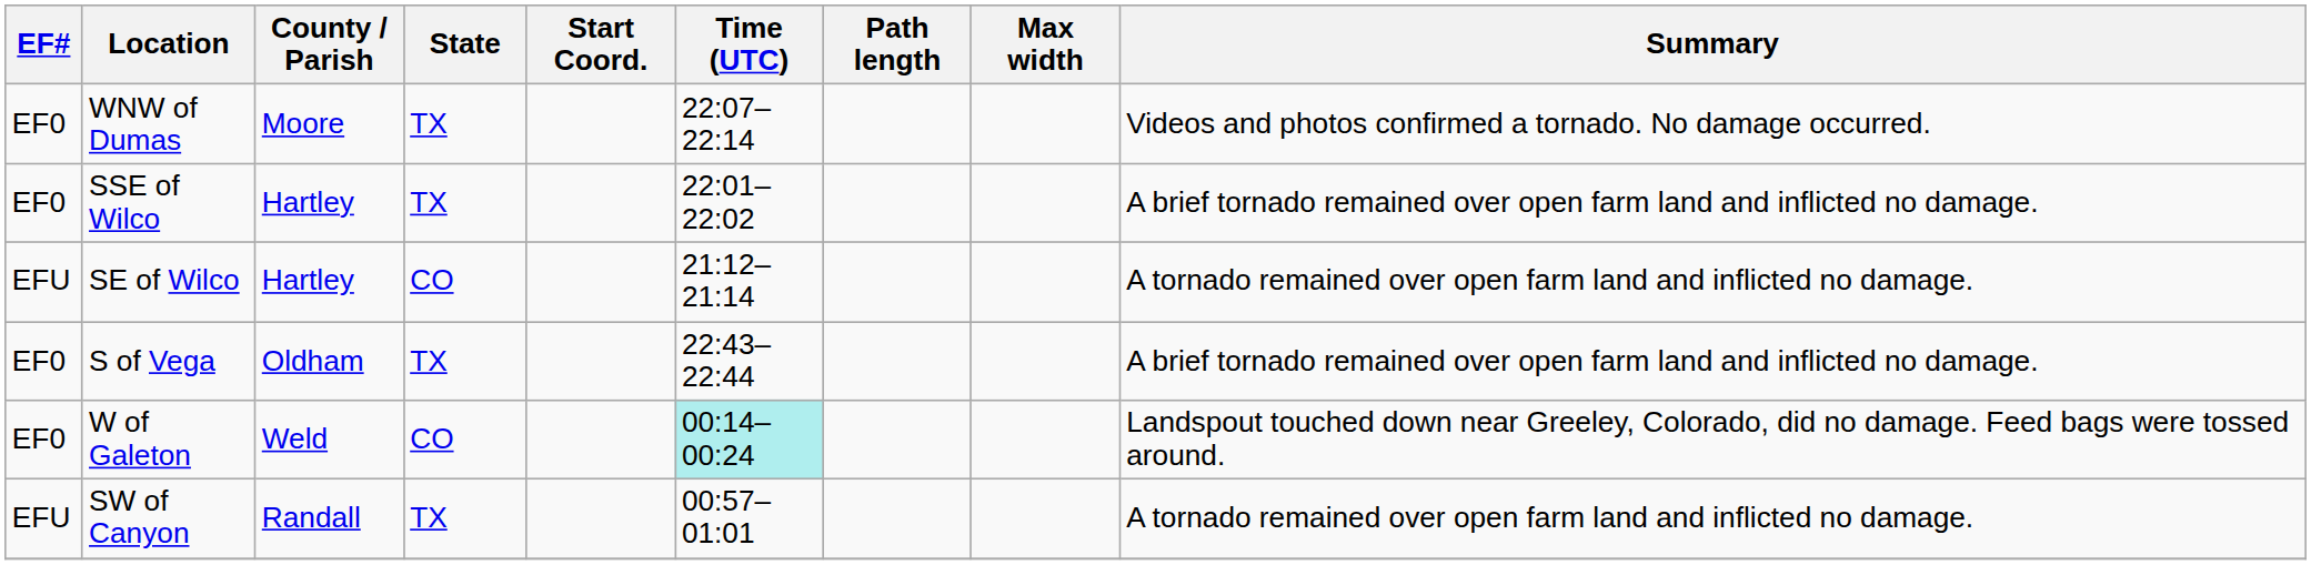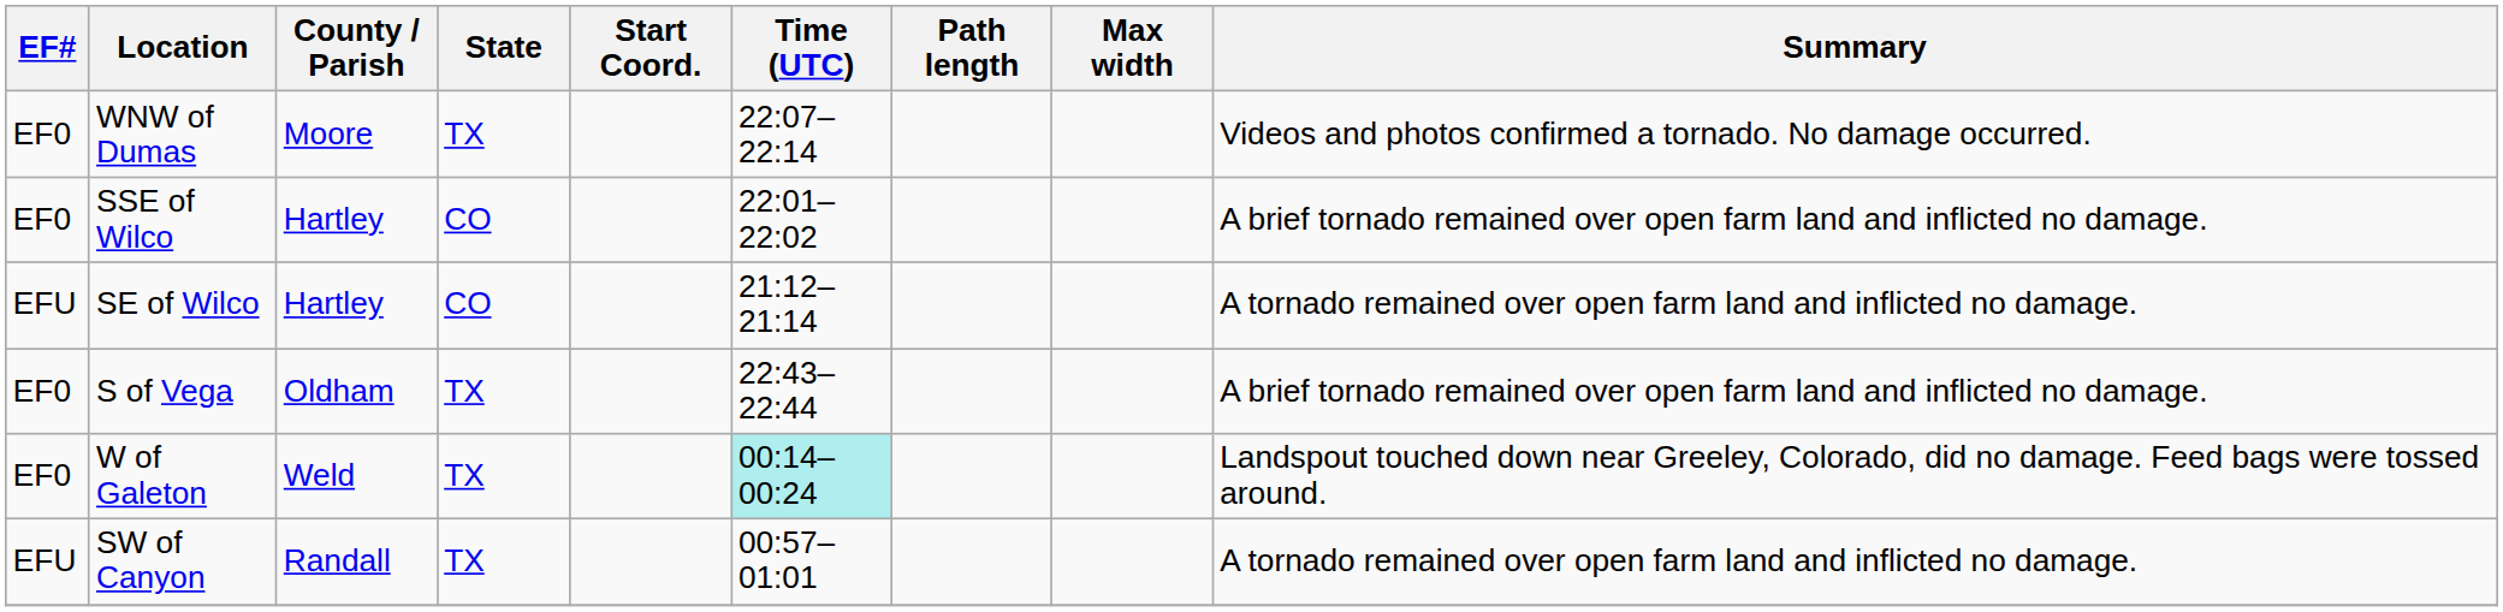 <table class="wikitable sortable" style="width:100%;">
 <tr>
 <th scope="col"  style="width:3%; text-align:center;"><a href='#'>EF#</a></th>
 <th scope="col"  style="width:7%; text-align:center;" class="unsortable">Location</th>
 <th scope="col"  style="width:6%; text-align:center;" class="unsortable">County / Parish</th>
 <th scope="col"  style="width:5%; text-align:center;">State</th>
 <th scope="col"  style="width:6%; text-align:center;">Start Coord.</th>
 <th scope="col"  style="width:6%; text-align:center;">Time (<a href='#'>UTC</a>)</th>
 <th scope="col"  style="width:6%; text-align:center;">Path length</th>
 <th scope="col"  style="width:6%; text-align:center;">Max width</th>
 <th scope="col" class="unsortable" style="width:48%; text-align:center;">Summary</th>
 </tr>
 <tr>
 <td bgcolor=>EF0</td>
 <td>WNW of <a href='#'>Dumas</a></td>
 <td><a href='#'>Moore</a></td>
 <td><a href='#'>TX</a></td>
 <td></td>
 <td>22:07–22:14</td>
 <td></td>
 <td></td>
 <td>Videos and photos confirmed a tornado. No damage occurred.</td>
 </tr>
 <tr>
 <td bgcolor=>EF0</td>
 <td>SSE of <a href='#'>Wilco</a></td>
 <td><a href='#'>Hartley</a></td>
-<td><a href='#'>TX</a></td>
+<td><a href='#'>CO</a></td>
 <td></td>
 <td>22:01–22:02</td>
 <td></td>
 <td></td>
 <td>A brief tornado remained over open farm land and inflicted no damage.</td>
 </tr>
 <tr>
 <td bgcolor=>EFU</td>
 <td>SE of <a href='#'>Wilco</a></td>
 <td><a href='#'>Hartley</a></td>
 <td><a href='#'>CO</a></td>
 <td></td>
 <td>21:12–21:14</td>
 <td></td>
 <td></td>
 <td>A tornado remained over open farm land and inflicted no damage.</td>
 </tr>
 <tr>
 <td bgcolor=>EF0</td>
 <td>S of <a href='#'>Vega</a></td>
 <td><a href='#'>Oldham</a></td>
 <td><a href='#'>TX</a></td>
 <td></td>
 <td>22:43–22:44</td>
 <td></td>
 <td></td>
 <td>A brief tornado remained over open farm land and inflicted no damage.</td>
 </tr>
 <tr>
 <td bgcolor=>EF0</td>
 <td>W of <a href='#'>Galeton</a></td>
 <td><a href='#'>Weld</a></td>
-<td><a href='#'>CO</a></td>
+<td><a href='#'>TX</a></td>
 <td></td>
 <td style="background: paleturquoise;">00:14–00:24</td>
 <td></td>
 <td></td>
 <td>Landspout touched down near Greeley, Colorado, did no damage. Feed bags were tossed around.</td>
 </tr>
 <tr>
 <td bgcolor=>EFU</td>
 <td>SW of <a href='#'>Canyon</a></td>
 <td><a href='#'>Randall</a></td>
 <td><a href='#'>TX</a></td>
 <td></td>
 <td>00:57–01:01</td>
 <td></td>
 <td></td>
 <td>A tornado remained over open farm land and inflicted no damage.</td>
 </tr>
 <tr>
 </tr>
 </table>
